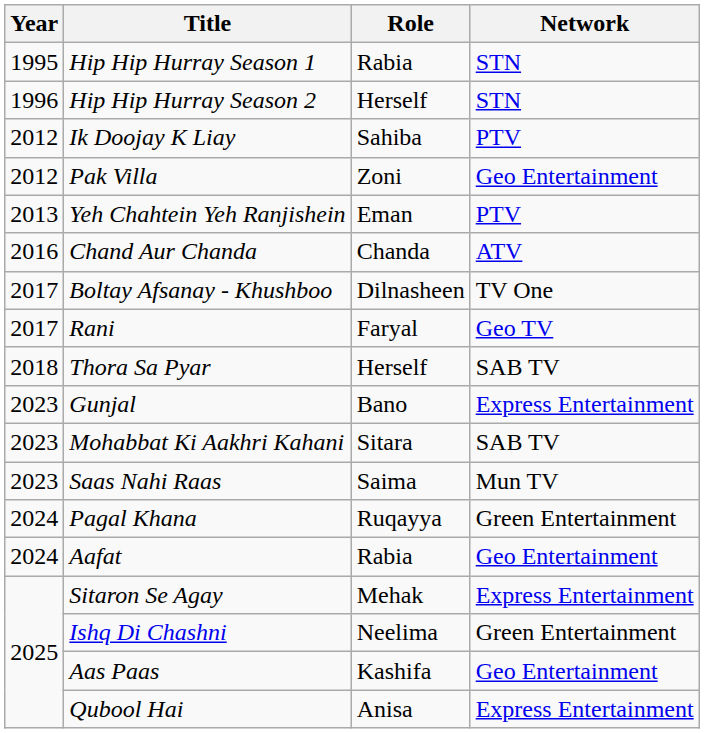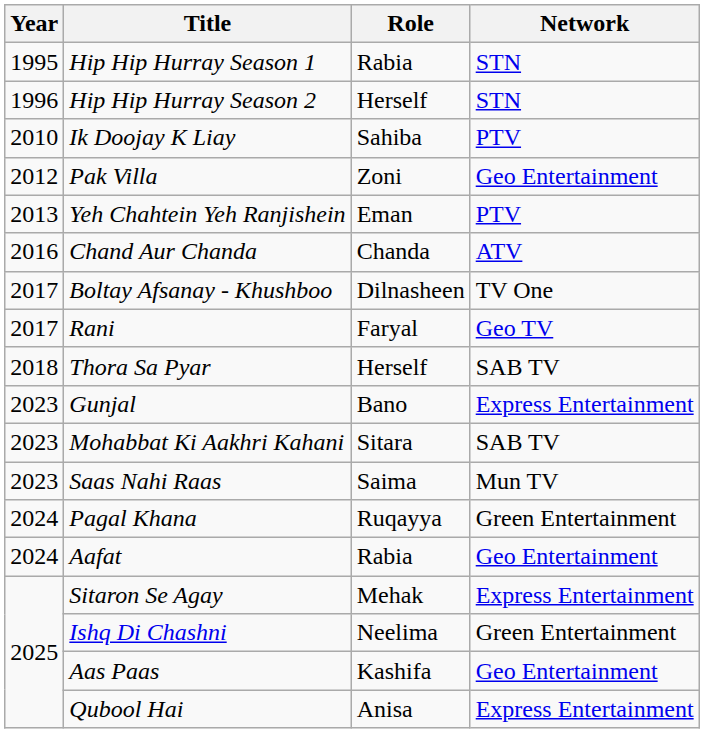 <table class="wikitable sortable plainrowheaders">
 <tr style="text-align:center;">
 <th scope="col">Year</th>
 <th scope="col">Title</th>
 <th scope="col">Role</th>
 <th scope="col">Network</th>
 </tr>
 <tr>
 <td>1995</td>
 <td><em>Hip Hip Hurray Season 1</em></td>
 <td>Rabia</td>
 <td><a href='#'>STN</a></td>
 </tr>
 <tr>
 <td>1996</td>
 <td><em>Hip Hip Hurray Season 2</em></td>
 <td>Herself</td>
 <td><a href='#'>STN</a></td>
 </tr>
 <tr>
-<td>2012</td>
+<td>2010</td>
 <td><em>Ik Doojay K Liay</em></td>
 <td>Sahiba</td>
 <td><a href='#'>PTV</a></td>
 </tr>
 <tr>
 <td>2012</td>
 <td><em>Pak Villa</em></td>
 <td>Zoni</td>
 <td><a href='#'>Geo Entertainment</a></td>
 </tr>
 <tr>
 <td>2013</td>
 <td><em>Yeh Chahtein Yeh Ranjishein</em></td>
 <td>Eman</td>
 <td><a href='#'>PTV</a></td>
 </tr>
 <tr>
 <td>2016</td>
 <td><em>Chand Aur Chanda</em></td>
 <td>Chanda</td>
 <td><a href='#'>ATV</a></td>
 </tr>
 <tr>
 <td>2017</td>
 <td><em>Boltay Afsanay - Khushboo</em></td>
 <td>Dilnasheen</td>
 <td>TV One</td>
 </tr>
 <tr>
 <td>2017</td>
 <td><em>Rani</em></td>
 <td>Faryal</td>
 <td><a href='#'>Geo TV</a></td>
 </tr>
 <tr>
 <td>2018</td>
 <td><em>Thora Sa Pyar</em></td>
 <td>Herself</td>
 <td>SAB TV</td>
 </tr>
 <tr>
 <td>2023</td>
 <td><em>Gunjal</em></td>
 <td>Bano</td>
 <td><a href='#'>Express Entertainment</a></td>
 </tr>
 <tr>
 <td>2023</td>
 <td><em>Mohabbat Ki Aakhri Kahani</em></td>
 <td>Sitara</td>
 <td>SAB TV</td>
 </tr>
 <tr>
 <td>2023</td>
 <td><em>Saas Nahi Raas</em></td>
 <td>Saima</td>
 <td>Mun TV</td>
 </tr>
 <tr>
 <td>2024</td>
 <td><em>Pagal Khana</em></td>
 <td>Ruqayya</td>
 <td>Green Entertainment</td>
 </tr>
 <tr>
 <td>2024</td>
 <td><em>Aafat</em></td>
 <td>Rabia</td>
 <td><a href='#'>Geo Entertainment</a></td>
 </tr>
 <tr>
 <td rowspan="4">2025</td>
 <td><em>Sitaron Se Agay</em></td>
 <td>Mehak</td>
 <td><a href='#'>Express Entertainment</a></td>
 </tr>
 <tr>
 <td><em><a href='#'>Ishq Di Chashni</a></em></td>
 <td>Neelima</td>
 <td>Green Entertainment</td>
 </tr>
 <tr>
 <td><em>Aas Paas</em></td>
 <td>Kashifa</td>
 <td><a href='#'>Geo Entertainment</a></td>
 </tr>
 <tr>
 <td><em>Qubool Hai</em></td>
 <td>Anisa</td>
 <td><a href='#'>Express Entertainment</a></td>
 </tr>
 </table>
